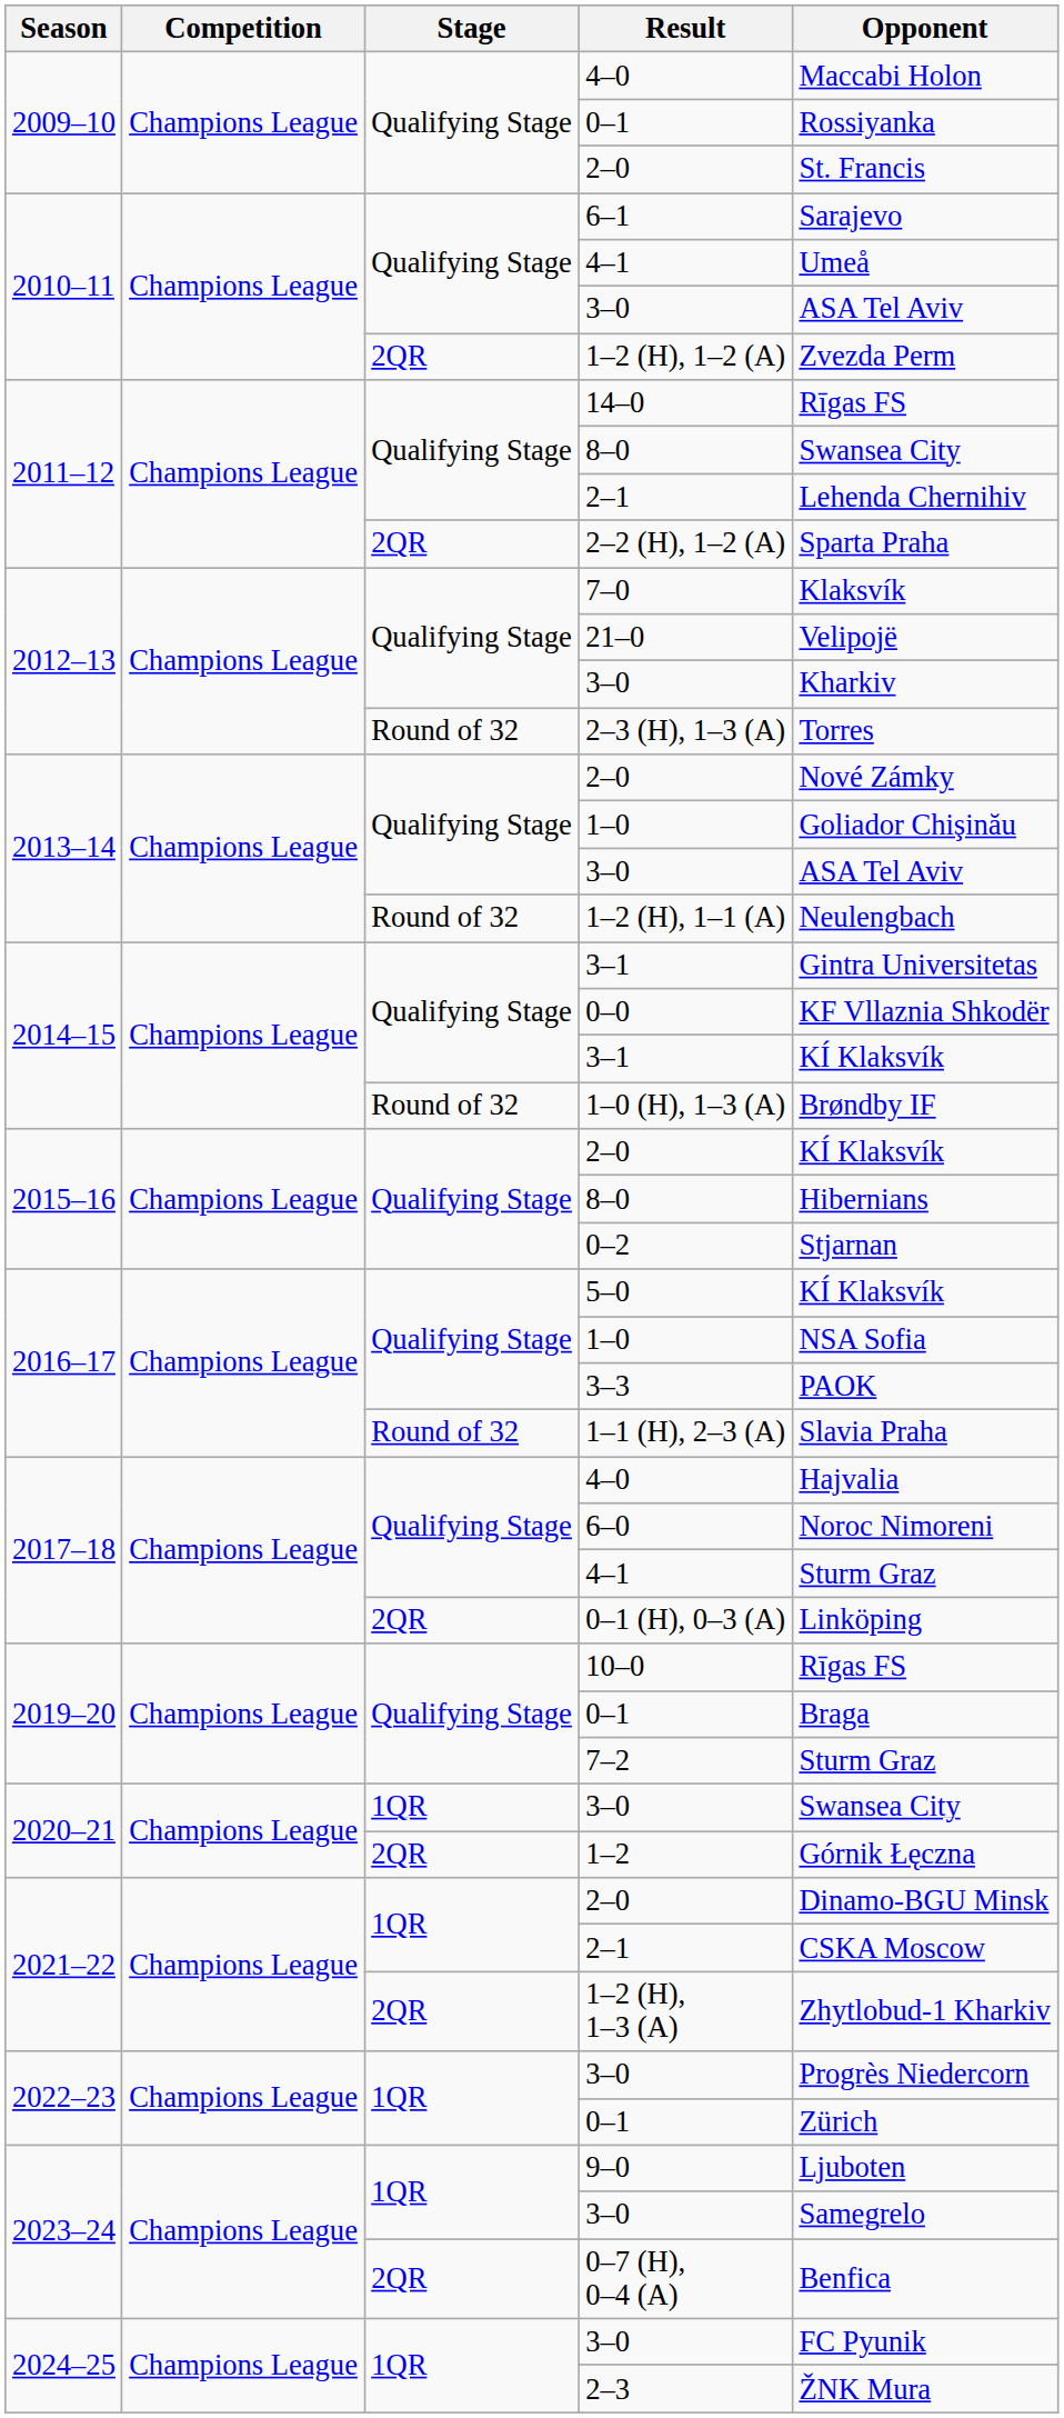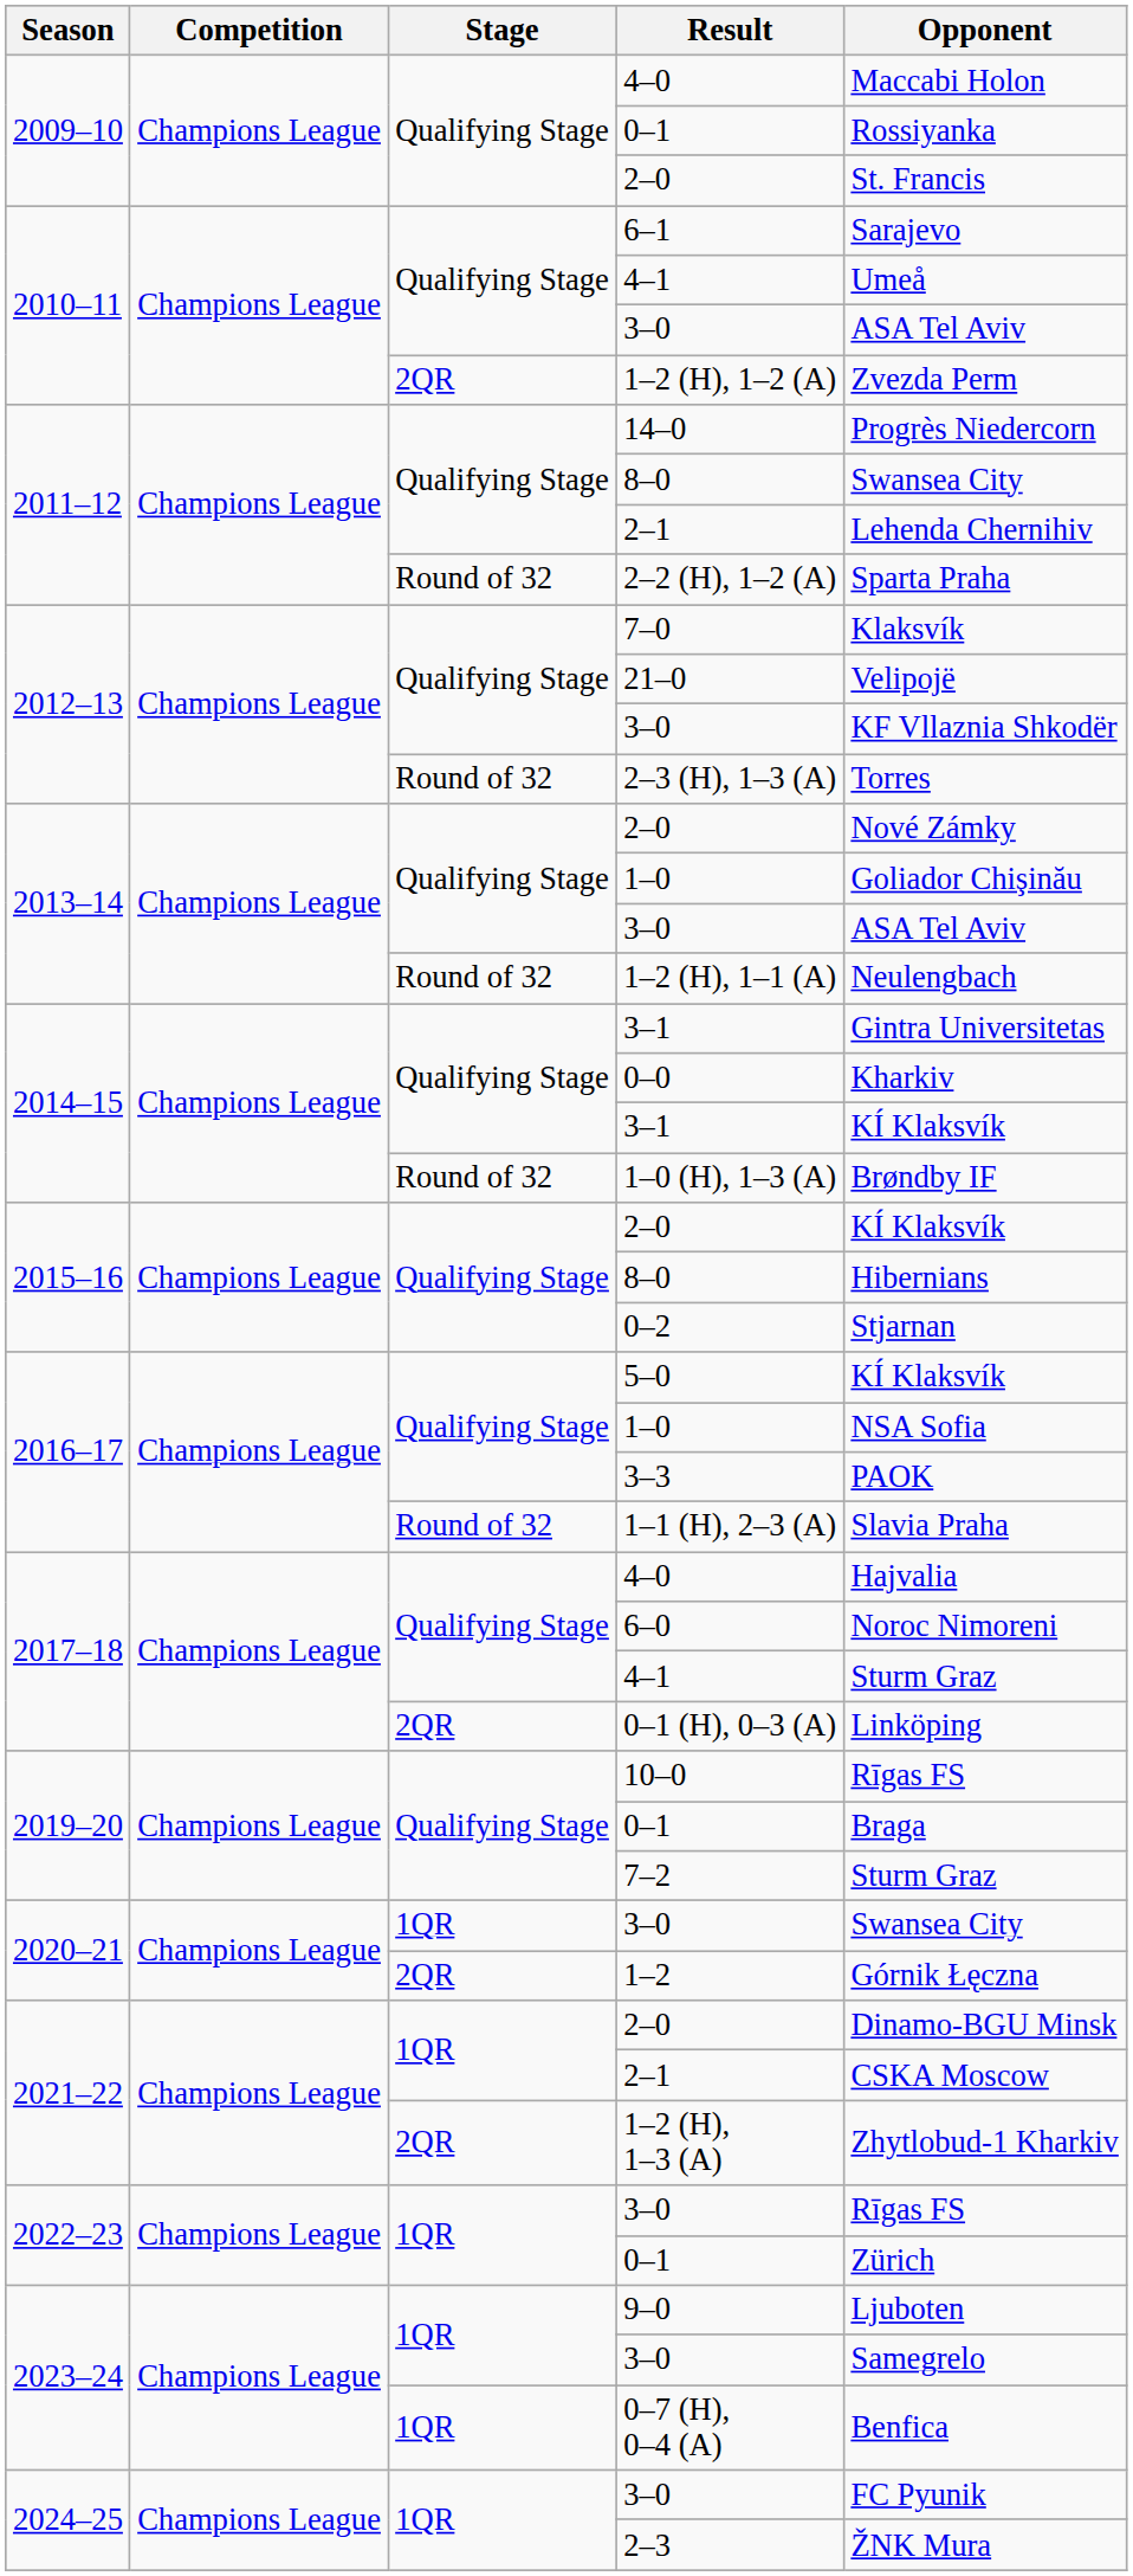 <table class="wikitable sortable">
 <tr>
 <th>Season</th>
 <th>Competition</th>
 <th>Stage</th>
 <th>Result</th>
 <th>Opponent</th>
 </tr>
 <tr>
 <td rowspan=3><a href='#'>2009–10</a></td>
 <td rowspan=3><a href='#'>Champions League</a></td>
 <td rowspan=3>Qualifying Stage</td>
 <td>4–0</td>
 <td> <a href='#'>Maccabi Holon</a></td>
 </tr>
 <tr>
 <td>0–1</td>
 <td> <a href='#'>Rossiyanka</a></td>
 </tr>
 <tr>
 <td>2–0</td>
 <td> <a href='#'>St. Francis</a></td>
 </tr>
 <tr>
 <td rowspan=4><a href='#'>2010–11</a></td>
 <td rowspan=4><a href='#'>Champions League</a></td>
 <td rowspan=3>Qualifying Stage</td>
 <td>6–1</td>
 <td> <a href='#'>Sarajevo</a></td>
 </tr>
 <tr>
 <td>4–1</td>
 <td> <a href='#'>Umeå</a></td>
 </tr>
 <tr>
 <td>3–0</td>
 <td> <a href='#'>ASA Tel Aviv</a></td>
 </tr>
 <tr>
 <td><a href='#'> 2QR</a></td>
 <td>1–2 (H), 1–2 (A)</td>
 <td> <a href='#'>Zvezda Perm</a></td>
 </tr>
 <tr>
 <td rowspan=4><a href='#'>2011–12</a></td>
 <td rowspan=4><a href='#'>Champions League</a></td>
 <td rowspan=3>Qualifying Stage</td>
 <td>14–0</td>
-<td> <a href='#'>Rīgas FS</a></td>
+<td> <a href='#'>Progrès Niedercorn</a></td>
 </tr>
 <tr>
 <td>8–0</td>
 <td> <a href='#'>Swansea City</a></td>
 </tr>
 <tr>
 <td>2–1</td>
 <td> <a href='#'>Lehenda Chernihiv</a></td>
 </tr>
 <tr>
-<td><a href='#'> 2QR</a></td>
+<td>Round of 32</td>
 <td>2–2 (H), 1–2 (A)</td>
 <td> <a href='#'>Sparta Praha</a></td>
 </tr>
 <tr>
 <td rowspan=4><a href='#'>2012–13</a></td>
 <td rowspan=4><a href='#'>Champions League</a></td>
 <td rowspan=3>Qualifying Stage</td>
 <td>7–0</td>
 <td> <a href='#'>Klaksvík</a></td>
 </tr>
 <tr>
 <td>21–0</td>
 <td> <a href='#'>Velipojë</a></td>
 </tr>
 <tr>
 <td>3–0</td>
-<td> <a href='#'>Kharkiv</a></td>
+<td> <a href='#'>KF Vllaznia Shkodër</a></td>
 </tr>
 <tr>
 <td>Round of 32</td>
 <td>2–3 (H), 1–3 (A)</td>
 <td> <a href='#'>Torres</a></td>
 </tr>
 <tr>
 <td rowspan=4><a href='#'>2013–14</a></td>
 <td rowspan=4><a href='#'>Champions League</a></td>
 <td rowspan=3>Qualifying Stage</td>
 <td>2–0</td>
 <td> <a href='#'>Nové Zámky</a></td>
 </tr>
 <tr>
 <td>1–0</td>
 <td> <a href='#'>Goliador Chişinău</a></td>
 </tr>
 <tr>
 <td>3–0</td>
 <td> <a href='#'>ASA Tel Aviv</a></td>
 </tr>
 <tr>
 <td>Round of 32</td>
 <td>1–2 (H), 1–1 (A)</td>
 <td> <a href='#'>Neulengbach</a></td>
 </tr>
 <tr>
 <td rowspan=4><a href='#'>2014–15</a></td>
 <td rowspan=4><a href='#'>Champions League</a></td>
 <td rowspan=3>Qualifying Stage</td>
 <td>3–1</td>
 <td> <a href='#'>Gintra Universitetas</a></td>
 </tr>
 <tr>
 <td>0–0</td>
-<td> <a href='#'>KF Vllaznia Shkodër</a></td>
+<td> <a href='#'>Kharkiv</a></td>
 </tr>
 <tr>
 <td>3–1</td>
 <td> <a href='#'>KÍ Klaksvík</a></td>
 </tr>
 <tr>
 <td>Round of 32</td>
 <td>1–0 (H), 1–3  (A)</td>
 <td> <a href='#'>Brøndby IF</a></td>
 </tr>
 <tr>
 <td rowspan=3><a href='#'>2015–16</a></td>
 <td rowspan=3><a href='#'>Champions League</a></td>
 <td rowspan=3><a href='#'>Qualifying Stage</a></td>
 <td>2–0</td>
 <td> <a href='#'>KÍ Klaksvík</a></td>
 </tr>
 <tr>
 <td>8–0</td>
 <td> <a href='#'>Hibernians</a></td>
 </tr>
 <tr>
 <td>0–2</td>
 <td> <a href='#'>Stjarnan</a></td>
 </tr>
 <tr>
 <td rowspan=4><a href='#'>2016–17</a></td>
 <td rowspan=4><a href='#'>Champions League</a></td>
 <td rowspan=3><a href='#'>Qualifying Stage</a></td>
 <td>5–0</td>
 <td> <a href='#'>KÍ Klaksvík</a></td>
 </tr>
 <tr>
 <td>1–0</td>
 <td> <a href='#'>NSA Sofia</a></td>
 </tr>
 <tr>
 <td>3–3</td>
 <td> <a href='#'>PAOK</a></td>
 </tr>
 <tr>
 <td><a href='#'>Round of 32</a></td>
 <td>1–1 (H), 2–3 (A)</td>
 <td> <a href='#'>Slavia Praha</a></td>
 </tr>
 <tr>
 <td rowspan=4><a href='#'>2017–18</a></td>
 <td rowspan=4><a href='#'>Champions League</a></td>
 <td rowspan=3><a href='#'>Qualifying Stage</a></td>
 <td>4–0</td>
 <td> <a href='#'>Hajvalia</a></td>
 </tr>
 <tr>
 <td>6–0</td>
 <td> <a href='#'>Noroc Nimoreni</a></td>
 </tr>
 <tr>
 <td>4–1</td>
 <td> <a href='#'>Sturm Graz</a></td>
 </tr>
 <tr>
 <td><a href='#'> 2QR</a></td>
 <td>0–1 (H), 0–3 (A)</td>
 <td> <a href='#'>Linköping</a></td>
 </tr>
 <tr>
 <td rowspan=3><a href='#'>2019–20</a></td>
 <td rowspan=3><a href='#'>Champions League</a></td>
 <td rowspan=3><a href='#'>Qualifying Stage</a></td>
 <td>10–0</td>
 <td> <a href='#'>Rīgas FS</a></td>
 </tr>
 <tr>
 <td>0–1</td>
 <td> <a href='#'>Braga</a></td>
 </tr>
 <tr>
 <td>7–2</td>
 <td> <a href='#'>Sturm Graz</a></td>
 </tr>
 <tr>
 <td rowspan=2><a href='#'>2020–21</a></td>
 <td rowspan=2><a href='#'>Champions League</a></td>
 <td><a href='#'> 1QR</a></td>
 <td>3–0</td>
 <td> <a href='#'>Swansea City</a></td>
 </tr>
 <tr>
 <td><a href='#'> 2QR</a></td>
 <td>1–2</td>
 <td> <a href='#'>Górnik Łęczna</a></td>
 </tr>
 <tr>
 <td rowspan=3><a href='#'>2021–22</a></td>
 <td rowspan=3><a href='#'>Champions League</a></td>
 <td rowspan=2><a href='#'>1QR</a></td>
 <td>2–0 </td>
 <td> <a href='#'>Dinamo-BGU Minsk</a></td>
 </tr>
 <tr>
 <td>2–1</td>
 <td> <a href='#'>CSKA Moscow</a></td>
 </tr>
 <tr>
 <td><a href='#'> 2QR</a></td>
 <td>1–2 (H),<br>1–3 (A)</td>
 <td> <a href='#'>Zhytlobud-1 Kharkiv</a></td>
 </tr>
 <tr>
 <td rowspan=2><a href='#'>2022–23</a></td>
 <td rowspan=2><a href='#'>Champions League</a></td>
 <td rowspan=2><a href='#'>1QR</a></td>
 <td>3–0</td>
-<td> <a href='#'>Progrès Niedercorn</a></td>
+<td> <a href='#'>Rīgas FS</a></td>
 </tr>
 <tr>
 <td>0–1</td>
 <td> <a href='#'>Zürich</a></td>
 </tr>
 <tr>
 <td rowspan=3><a href='#'>2023–24</a></td>
 <td rowspan=3><a href='#'>Champions League</a></td>
 <td rowspan=2><a href='#'>1QR</a></td>
 <td>9–0</td>
 <td> <a href='#'>Ljuboten</a></td>
 </tr>
 <tr>
 <td>3–0</td>
 <td> <a href='#'>Samegrelo</a></td>
 </tr>
 <tr>
-<td><a href='#'> 2QR</a></td>
+<td><a href='#'> 1QR</a></td>
 <td>0–7 (H),<br> 0–4 (A)</td>
 <td> <a href='#'>Benfica</a></td>
 </tr>
 <tr>
 <td rowspan=2><a href='#'>2024–25</a></td>
 <td rowspan=2><a href='#'>Champions League</a></td>
 <td rowspan=2><a href='#'>1QR</a></td>
 <td>3–0</td>
 <td> <a href='#'>FC Pyunik</a></td>
 </tr>
 <tr>
 <td>2–3</td>
 <td> <a href='#'>ŽNK Mura</a></td>
 </tr>
 </table>
